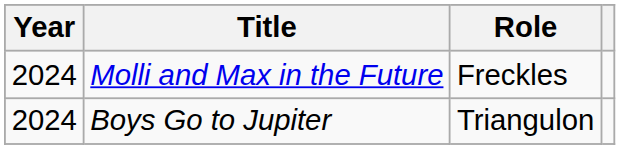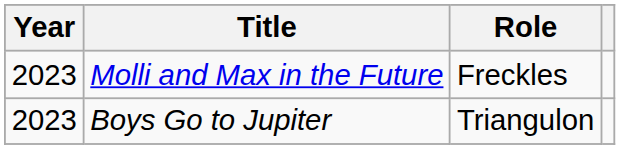 <table class="wikitable sortable">
 <tr>
 <th>Year</th>
 <th>Title</th>
 <th>Role</th>
 <th class="unsortable"></th>
 </tr>
 <tr>
-<td>2024</td>
+<td>2023</td>
 <td><em><a href='#'>Molli and Max in the Future</a></em></td>
 <td>Freckles</td>
 <td></td>
 </tr>
 <tr>
-<td>2024</td>
+<td>2023</td>
 <td><em>Boys Go to Jupiter</em></td>
 <td>Triangulon</td>
 <td></td>
 </tr>
 </table>
